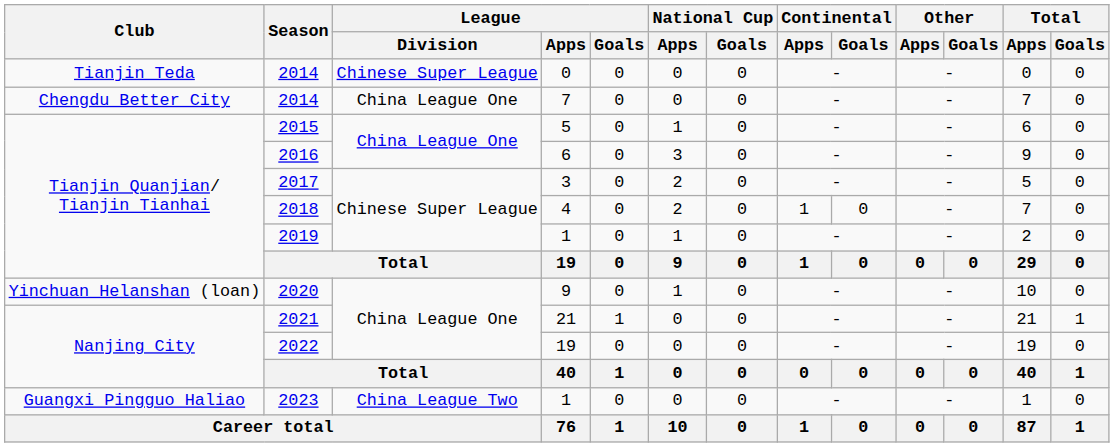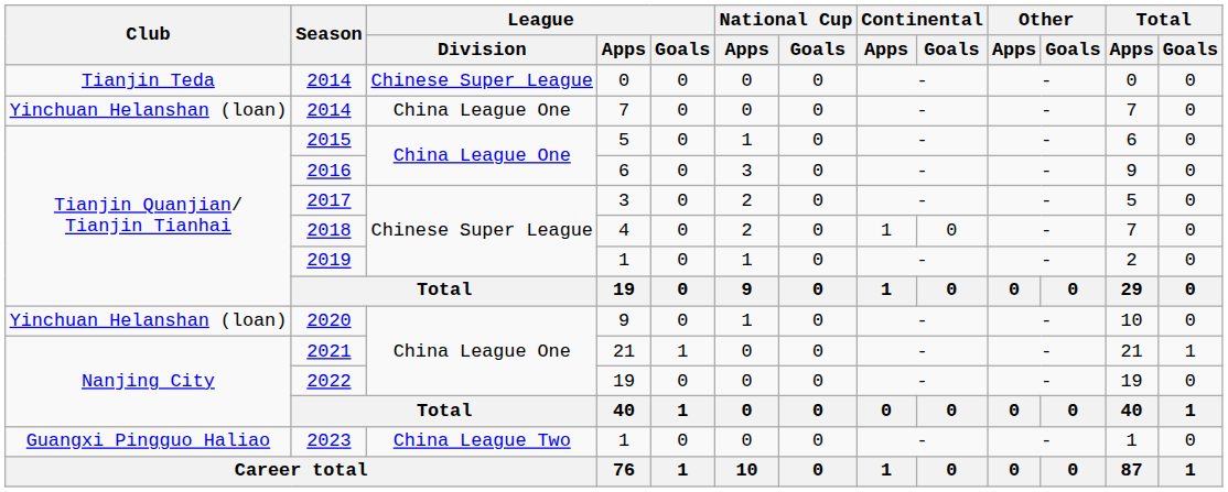 <table class="wikitable" style="text-align: center">
 <tr>
 <th rowspan="2">Club</th>
 <th rowspan="2">Season</th>
 <th colspan="3">League</th>
 <th colspan="2">National Cup</th>
 <th colspan="2">Continental</th>
 <th colspan="2">Other</th>
 <th colspan="2">Total</th>
 </tr>
 <tr>
 <th>Division</th>
 <th>Apps</th>
 <th>Goals</th>
 <th>Apps</th>
 <th>Goals</th>
 <th>Apps</th>
 <th>Goals</th>
 <th>Apps</th>
 <th>Goals</th>
 <th>Apps</th>
 <th>Goals</th>
 </tr>
 <tr>
 <td><a href='#'>Tianjin Teda</a></td>
 <td><a href='#'>2014</a></td>
 <td><a href='#'>Chinese Super League</a></td>
 <td>0</td>
 <td>0</td>
 <td>0</td>
 <td>0</td>
 <td colspan="2">-</td>
 <td colspan="2">-</td>
 <td>0</td>
 <td>0</td>
 </tr>
 <tr>
-<td><a href='#'>Chengdu Better City</a></td>
+<td><a href='#'>Yinchuan Helanshan</a> (loan)</td>
 <td><a href='#'>2014</a></td>
 <td>China League One</td>
 <td>7</td>
 <td>0</td>
 <td>0</td>
 <td>0</td>
 <td colspan="2">-</td>
 <td colspan="2">-</td>
 <td>7</td>
 <td>0</td>
 </tr>
 <tr>
 <td rowspan=6><a href='#'>Tianjin Quanjian</a>/<br><a href='#'>Tianjin Tianhai</a></td>
 <td><a href='#'>2015</a></td>
 <td rowspan="2"><a href='#'>China League One</a></td>
 <td>5</td>
 <td>0</td>
 <td>1</td>
 <td>0</td>
 <td colspan="2">-</td>
 <td colspan="2">-</td>
 <td>6</td>
 <td>0</td>
 </tr>
 <tr>
 <td><a href='#'>2016</a></td>
 <td>6</td>
 <td>0</td>
 <td>3</td>
 <td>0</td>
 <td colspan="2">-</td>
 <td colspan="2">-</td>
 <td>9</td>
 <td>0</td>
 </tr>
 <tr>
 <td><a href='#'>2017</a></td>
 <td rowspan="3">Chinese Super League</td>
 <td>3</td>
 <td>0</td>
 <td>2</td>
 <td>0</td>
 <td colspan="2">-</td>
 <td colspan="2">-</td>
 <td>5</td>
 <td>0</td>
 </tr>
 <tr>
 <td><a href='#'>2018</a></td>
 <td>4</td>
 <td>0</td>
 <td>2</td>
 <td>0</td>
 <td>1</td>
 <td>0</td>
 <td colspan="2">-</td>
 <td>7</td>
 <td>0</td>
 </tr>
 <tr>
 <td><a href='#'>2019</a></td>
 <td>1</td>
 <td>0</td>
 <td>1</td>
 <td>0</td>
 <td colspan="2">-</td>
 <td colspan="2">-</td>
 <td>2</td>
 <td>0</td>
 </tr>
 <tr>
 <th colspan=2>Total</th>
 <th>19</th>
 <th>0</th>
 <th>9</th>
 <th>0</th>
 <th>1</th>
 <th>0</th>
 <th>0</th>
 <th>0</th>
 <th>29</th>
 <th>0</th>
 </tr>
 <tr>
 <td><a href='#'>Yinchuan Helanshan</a> (loan)</td>
 <td><a href='#'>2020</a></td>
 <td rowspan="3">China League One</td>
 <td>9</td>
 <td>0</td>
 <td>1</td>
 <td>0</td>
 <td colspan="2">-</td>
 <td colspan="2">-</td>
 <td>10</td>
 <td>0</td>
 </tr>
 <tr>
 <td rowspan=3><a href='#'>Nanjing City</a></td>
 <td><a href='#'>2021</a></td>
 <td>21</td>
 <td>1</td>
 <td>0</td>
 <td>0</td>
 <td colspan="2">-</td>
 <td colspan="2">-</td>
 <td>21</td>
 <td>1</td>
 </tr>
 <tr>
 <td><a href='#'>2022</a></td>
 <td>19</td>
 <td>0</td>
 <td>0</td>
 <td>0</td>
 <td colspan="2">-</td>
 <td colspan="2">-</td>
 <td>19</td>
 <td>0</td>
 </tr>
 <tr>
 <th colspan=2>Total</th>
 <th>40</th>
 <th>1</th>
 <th>0</th>
 <th>0</th>
 <th>0</th>
 <th>0</th>
 <th>0</th>
 <th>0</th>
 <th>40</th>
 <th>1</th>
 </tr>
 <tr>
 <td><a href='#'>Guangxi Pingguo Haliao</a></td>
 <td><a href='#'>2023</a></td>
 <td><a href='#'>China League Two</a></td>
 <td>1</td>
 <td>0</td>
 <td>0</td>
 <td>0</td>
 <td colspan="2">-</td>
 <td colspan="2">-</td>
 <td>1</td>
 <td>0</td>
 </tr>
 <tr>
 <th colspan=3>Career total</th>
 <th>76</th>
 <th>1</th>
 <th>10</th>
 <th>0</th>
 <th>1</th>
 <th>0</th>
 <th>0</th>
 <th>0</th>
 <th>87</th>
 <th>1</th>
 </tr>
 </table>
